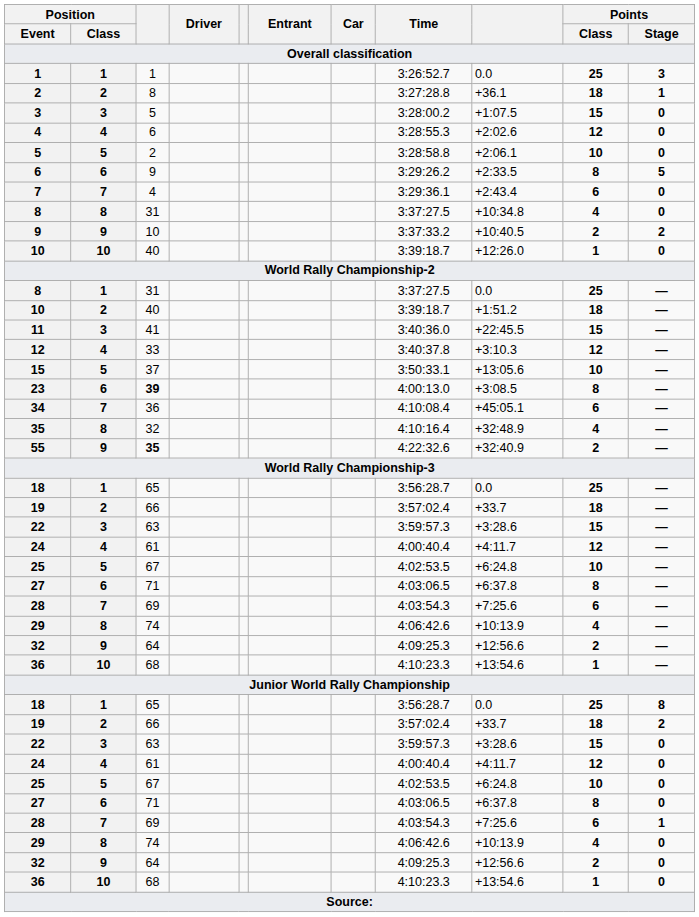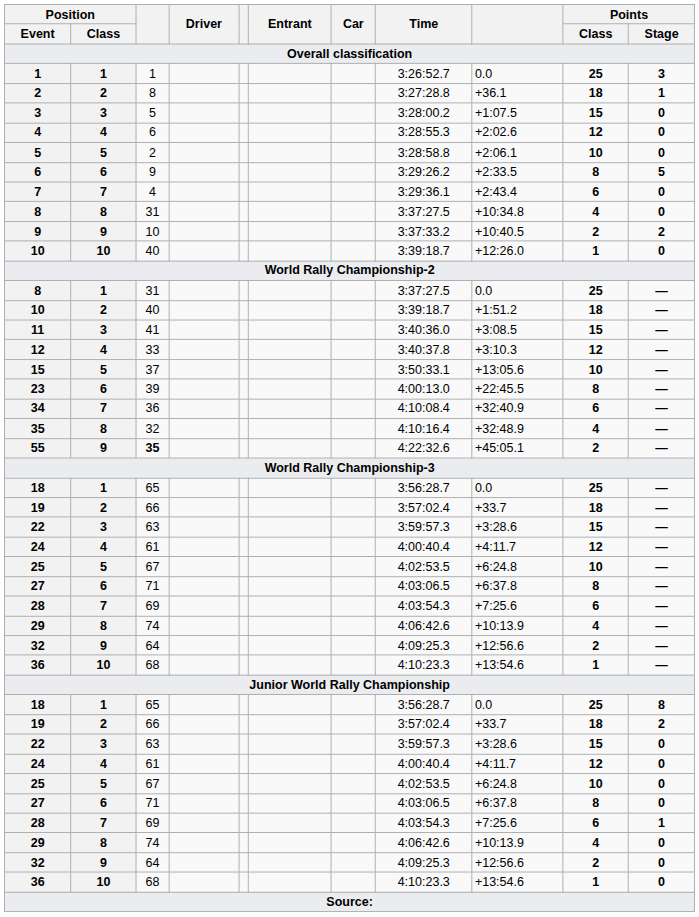 <table class="wikitable" width=85% style="font-size: 85%;">
 <tr>
 <th colspan="2">Position</th>
 <th rowspan="2"></th>
 <th rowspan="2">Driver</th>
 <th rowspan="2"></th>
 <th rowspan="2">Entrant</th>
 <th rowspan="2">Car</th>
 <th rowspan="2">Time</th>
 <th rowspan="2"></th>
 <th colspan="2">Points</th>
 </tr>
 <tr>
 <th>Event</th>
 <th>Class</th>
 <th>Class</th>
 <th>Stage</th>
 </tr>
 <tr>
 <td style="background-color:#EAECF0; text-align:center" colspan="11"><strong>Overall classification</strong></td>
 </tr>
 <tr>
 <th>1</th>
 <th>1</th>
 <td align="center">1</td>
 <td></td>
 <td></td>
 <td></td>
 <td></td>
 <td align="center">3:26:52.7</td>
 <td>0.0</td>
 <td align="center"><strong>25</strong></td>
 <td align="center"><strong>3</strong></td>
 </tr>
 <tr>
 <th>2</th>
 <th>2</th>
 <td align="center">8</td>
 <td></td>
 <td></td>
 <td></td>
 <td></td>
 <td align="center">3:27:28.8</td>
 <td>+36.1</td>
 <td align="center"><strong>18</strong></td>
 <td align="center"><strong>1</strong></td>
 </tr>
 <tr>
 <th>3</th>
 <th>3</th>
 <td align="center">5</td>
 <td></td>
 <td></td>
 <td></td>
 <td></td>
 <td align="center">3:28:00.2</td>
 <td>+1:07.5</td>
 <td align="center"><strong>15</strong></td>
 <td align="center"><strong>0</strong></td>
 </tr>
 <tr>
 <th>4</th>
 <th>4</th>
 <td align="center">6</td>
 <td></td>
 <td></td>
 <td></td>
 <td></td>
 <td align="center">3:28:55.3</td>
 <td>+2:02.6</td>
 <td align="center"><strong>12</strong></td>
 <td align="center"><strong>0</strong></td>
 </tr>
 <tr>
 <th>5</th>
 <th>5</th>
 <td align="center">2</td>
 <td></td>
 <td></td>
 <td></td>
 <td></td>
 <td align="center">3:28:58.8</td>
 <td>+2:06.1</td>
 <td align="center"><strong>10</strong></td>
 <td align="center"><strong>0</strong></td>
 </tr>
 <tr>
 <th>6</th>
 <th>6</th>
 <td align="center">9</td>
 <td></td>
 <td></td>
 <td></td>
 <td></td>
 <td align="center">3:29:26.2</td>
 <td>+2:33.5</td>
 <td align="center"><strong>8</strong></td>
 <td align="center"><strong>5</strong></td>
 </tr>
 <tr>
 <th>7</th>
 <th>7</th>
 <td align="center">4</td>
 <td></td>
 <td></td>
 <td></td>
 <td></td>
 <td align="center">3:29:36.1</td>
 <td>+2:43.4</td>
 <td align="center"><strong>6</strong></td>
 <td align="center"><strong>0</strong></td>
 </tr>
 <tr>
 <th>8</th>
 <th>8</th>
 <td align="center">31</td>
 <td></td>
 <td></td>
 <td></td>
 <td></td>
 <td align="center">3:37:27.5</td>
 <td>+10:34.8</td>
 <td align="center"><strong>4</strong></td>
 <td align="center"><strong>0</strong></td>
 </tr>
 <tr>
 <th>9</th>
 <th>9</th>
 <td align="center">10</td>
 <td></td>
 <td></td>
 <td></td>
 <td></td>
 <td align="center">3:37:33.2</td>
 <td>+10:40.5</td>
 <td align="center"><strong>2</strong></td>
 <td align="center"><strong>2</strong></td>
 </tr>
 <tr>
 <th>10</th>
 <th>10</th>
 <td align="center">40</td>
 <td></td>
 <td></td>
 <td></td>
 <td></td>
 <td align="center">3:39:18.7</td>
 <td>+12:26.0</td>
 <td align="center"><strong>1</strong></td>
 <td align="center"><strong>0</strong></td>
 </tr>
 <tr>
 <td style="background-color:#EAECF0; text-align:center" colspan="11"><strong>World Rally Championship-2</strong></td>
 </tr>
 <tr>
 <th>8</th>
 <th>1</th>
 <td align="center">31</td>
 <td></td>
 <td></td>
 <td></td>
 <td></td>
 <td align="center">3:37:27.5</td>
 <td>0.0</td>
 <td align="center"><strong>25</strong></td>
 <td align="center"><strong>—</strong></td>
 </tr>
 <tr>
 <th>10</th>
 <th>2</th>
 <td align="center">40</td>
 <td></td>
 <td></td>
 <td></td>
 <td></td>
 <td align="center">3:39:18.7</td>
 <td>+1:51.2</td>
 <td align="center"><strong>18</strong></td>
 <td align="center"><strong>—</strong></td>
 </tr>
 <tr>
 <th>11</th>
 <th>3</th>
 <td align="center">41</td>
 <td></td>
 <td></td>
 <td></td>
 <td></td>
 <td align="center">3:40:36.0</td>
-<td>+22:45.5</td>
+<td>+3:08.5</td>
 <td align="center"><strong>15</strong></td>
 <td align="center"><strong>—</strong></td>
 </tr>
 <tr>
 <th>12</th>
 <th>4</th>
 <td align="center">33</td>
 <td></td>
 <td></td>
 <td></td>
 <td></td>
 <td align="center">3:40:37.8</td>
 <td>+3:10.3</td>
 <td align="center"><strong>12</strong></td>
 <td align="center"><strong>—</strong></td>
 </tr>
 <tr>
 <th>15</th>
 <th>5</th>
 <td align="center">37</td>
 <td></td>
 <td></td>
 <td></td>
 <td></td>
 <td align="center">3:50:33.1</td>
 <td>+13:05.6</td>
 <td align="center"><strong>10</strong></td>
 <td align="center"><strong>—</strong></td>
 </tr>
 <tr>
 <th>23</th>
 <th>6</th>
-<td align="center"><strong>39</strong></td>
+<td align="center">39</td>
 <td></td>
 <td></td>
 <td></td>
 <td></td>
 <td align="center">4:00:13.0</td>
-<td>+3:08.5</td>
+<td>+22:45.5</td>
 <td align="center"><strong>8</strong></td>
 <td align="center"><strong>—</strong></td>
 </tr>
 <tr>
 <th>34</th>
 <th>7</th>
 <td align="center">36</td>
 <td></td>
 <td></td>
 <td></td>
 <td></td>
 <td align="center">4:10:08.4</td>
-<td>+45:05.1</td>
+<td>+32:40.9</td>
 <td align="center"><strong>6</strong></td>
 <td align="center"><strong>—</strong></td>
 </tr>
 <tr>
 <th>35</th>
 <th>8</th>
 <td align="center">32</td>
 <td></td>
 <td></td>
 <td></td>
 <td></td>
 <td align="center">4:10:16.4</td>
 <td>+32:48.9</td>
 <td align="center"><strong>4</strong></td>
 <td align="center"><strong>—</strong></td>
 </tr>
 <tr>
 <th>55</th>
 <th>9</th>
 <td align="center"><strong>35</strong></td>
 <td></td>
 <td></td>
 <td></td>
 <td></td>
 <td align="center">4:22:32.6</td>
-<td>+32:40.9</td>
+<td>+45:05.1</td>
 <td align="center"><strong>2</strong></td>
 <td align="center"><strong>—</strong></td>
 </tr>
 <tr>
 <td style="background-color:#EAECF0; text-align:center" colspan="11"><strong>World Rally Championship-3</strong></td>
 </tr>
 <tr>
 <th>18</th>
 <th>1</th>
 <td align="center">65</td>
 <td></td>
 <td></td>
 <td></td>
 <td></td>
 <td align="center">3:56:28.7</td>
 <td>0.0</td>
 <td align="center"><strong>25</strong></td>
 <td align="center"><strong>—</strong></td>
 </tr>
 <tr>
 <th>19</th>
 <th>2</th>
 <td align="center">66</td>
 <td></td>
 <td></td>
 <td></td>
 <td></td>
 <td align="center">3:57:02.4</td>
 <td>+33.7</td>
 <td align="center"><strong>18</strong></td>
 <td align="center"><strong>—</strong></td>
 </tr>
 <tr>
 <th>22</th>
 <th>3</th>
 <td align="center">63</td>
 <td></td>
 <td></td>
 <td></td>
 <td></td>
 <td align="center">3:59:57.3</td>
 <td>+3:28.6</td>
 <td align="center"><strong>15</strong></td>
 <td align="center"><strong>—</strong></td>
 </tr>
 <tr>
 <th>24</th>
 <th>4</th>
 <td align="center">61</td>
 <td></td>
 <td></td>
 <td></td>
 <td></td>
 <td align="center">4:00:40.4</td>
 <td>+4:11.7</td>
 <td align="center"><strong>12</strong></td>
 <td align="center"><strong>—</strong></td>
 </tr>
 <tr>
 <th>25</th>
 <th>5</th>
 <td align="center">67</td>
 <td></td>
 <td></td>
 <td></td>
 <td></td>
 <td align="center">4:02:53.5</td>
 <td>+6:24.8</td>
 <td align="center"><strong>10</strong></td>
 <td align="center"><strong>—</strong></td>
 </tr>
 <tr>
 <th>27</th>
 <th>6</th>
 <td align="center">71</td>
 <td></td>
 <td></td>
 <td></td>
 <td></td>
 <td align="center">4:03:06.5</td>
 <td>+6:37.8</td>
 <td align="center"><strong>8</strong></td>
 <td align="center"><strong>—</strong></td>
 </tr>
 <tr>
 <th>28</th>
 <th>7</th>
 <td align="center">69</td>
 <td></td>
 <td></td>
 <td></td>
 <td></td>
 <td align="center">4:03:54.3</td>
 <td>+7:25.6</td>
 <td align="center"><strong>6</strong></td>
 <td align="center"><strong>—</strong></td>
 </tr>
 <tr>
 <th>29</th>
 <th>8</th>
 <td align="center">74</td>
 <td></td>
 <td></td>
 <td></td>
 <td></td>
 <td align="center">4:06:42.6</td>
 <td>+10:13.9</td>
 <td align="center"><strong>4</strong></td>
 <td align="center"><strong>—</strong></td>
 </tr>
 <tr>
 <th>32</th>
 <th>9</th>
 <td align="center">64</td>
 <td></td>
 <td></td>
 <td></td>
 <td></td>
 <td align="center">4:09:25.3</td>
 <td>+12:56.6</td>
 <td align="center"><strong>2</strong></td>
 <td align="center"><strong>—</strong></td>
 </tr>
 <tr>
 <th>36</th>
 <th>10</th>
 <td align="center">68</td>
 <td></td>
 <td></td>
 <td></td>
 <td></td>
 <td align="center">4:10:23.3</td>
 <td>+13:54.6</td>
 <td align="center"><strong>1</strong></td>
 <td align="center"><strong>—</strong></td>
 </tr>
 <tr>
 <td style="background-color:#EAECF0; text-align:center" colspan="11"><strong>Junior World Rally Championship</strong></td>
 </tr>
 <tr>
 <th>18</th>
 <th>1</th>
 <td align="center">65</td>
 <td></td>
 <td></td>
 <td></td>
 <td></td>
 <td align="center">3:56:28.7</td>
 <td>0.0</td>
 <td align="center"><strong>25</strong></td>
 <td align="center"><strong>8</strong></td>
 </tr>
 <tr>
 <th>19</th>
 <th>2</th>
 <td align="center">66</td>
 <td></td>
 <td></td>
 <td></td>
 <td></td>
 <td align="center">3:57:02.4</td>
 <td>+33.7</td>
 <td align="center"><strong>18</strong></td>
 <td align="center"><strong>2</strong></td>
 </tr>
 <tr>
 <th>22</th>
 <th>3</th>
 <td align="center">63</td>
 <td></td>
 <td></td>
 <td></td>
 <td></td>
 <td align="center">3:59:57.3</td>
 <td>+3:28.6</td>
 <td align="center"><strong>15</strong></td>
 <td align="center"><strong>0</strong></td>
 </tr>
 <tr>
 <th>24</th>
 <th>4</th>
 <td align="center">61</td>
 <td></td>
 <td></td>
 <td></td>
 <td></td>
 <td align="center">4:00:40.4</td>
 <td>+4:11.7</td>
 <td align="center"><strong>12</strong></td>
 <td align="center"><strong>0</strong></td>
 </tr>
 <tr>
 <th>25</th>
 <th>5</th>
 <td align="center">67</td>
 <td></td>
 <td></td>
 <td></td>
 <td></td>
 <td align="center">4:02:53.5</td>
 <td>+6:24.8</td>
 <td align="center"><strong>10</strong></td>
 <td align="center"><strong>0</strong></td>
 </tr>
 <tr>
 <th>27</th>
 <th>6</th>
 <td align="center">71</td>
 <td></td>
 <td></td>
 <td></td>
 <td></td>
 <td align="center">4:03:06.5</td>
 <td>+6:37.8</td>
 <td align="center"><strong>8</strong></td>
 <td align="center"><strong>0</strong></td>
 </tr>
 <tr>
 <th>28</th>
 <th>7</th>
 <td align="center">69</td>
 <td></td>
 <td></td>
 <td></td>
 <td></td>
 <td align="center">4:03:54.3</td>
 <td>+7:25.6</td>
 <td align="center"><strong>6</strong></td>
 <td align="center"><strong>1</strong></td>
 </tr>
 <tr>
 <th>29</th>
 <th>8</th>
 <td align="center">74</td>
 <td></td>
 <td></td>
 <td></td>
 <td></td>
 <td align="center">4:06:42.6</td>
 <td>+10:13.9</td>
 <td align="center"><strong>4</strong></td>
 <td align="center"><strong>0</strong></td>
 </tr>
 <tr>
 <th>32</th>
 <th>9</th>
 <td align="center">64</td>
 <td></td>
 <td></td>
 <td></td>
 <td></td>
 <td align="center">4:09:25.3</td>
 <td>+12:56.6</td>
 <td align="center"><strong>2</strong></td>
 <td align="center"><strong>0</strong></td>
 </tr>
 <tr>
 <th>36</th>
 <th>10</th>
 <td align="center">68</td>
 <td></td>
 <td></td>
 <td></td>
 <td></td>
 <td align="center">4:10:23.3</td>
 <td>+13:54.6</td>
 <td align="center"><strong>1</strong></td>
 <td align="center"><strong>0</strong></td>
 </tr>
 <tr>
 <td style="background-color:#EAECF0; text-align:center" colspan="11"><strong>Source:</strong></td>
 </tr>
 </table>
